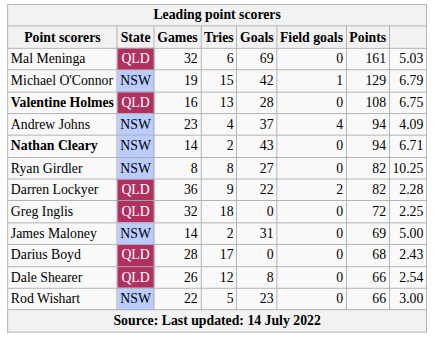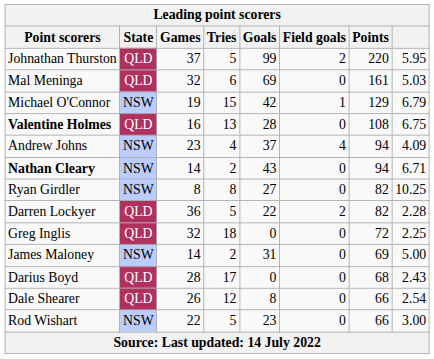 <table class="wikitable sortable" style="margin: 1em auto; text-align:right">
 <tr>
 <th colspan=8>Leading point scorers</th>
 </tr>
 <tr>
 <th>Point scorers</th>
 <th>State</th>
 <th>Games</th>
 <th>Tries</th>
 <th>Goals</th>
 <th>Field goals</th>
 <th>Points</th>
 <th></th>
+</tr>
+<tr>
+<td align=left>Johnathan Thurston</td>
+<td style="background:#b03060; color:white; text-align:center">QLD</td>
+<td>37</td>
+<td>5</td>
+<td>99</td>
+<td>2</td>
+<td>220</td>
+<td>5.95</td>
 </tr>
 <tr>
 <td align=left>Mal Meninga</td>
 <td style="background:#b03060; color:white; text-align:center">QLD</td>
 <td>32</td>
 <td>6</td>
 <td>69</td>
 <td>0</td>
 <td>161</td>
 <td>5.03</td>
 </tr>
 <tr>
 <td align=left>Michael O'Connor</td>
 <td style="background:#bcf; text-align:center">NSW</td>
 <td>19</td>
 <td>15</td>
 <td>42</td>
 <td>1</td>
 <td>129</td>
 <td>6.79</td>
 </tr>
 <tr>
 <td align="left"><strong>Valentine Holmes</strong></td>
 <td style="background:#b03060; color:white; text-align:center">QLD</td>
 <td>16</td>
 <td>13</td>
 <td>28</td>
 <td>0</td>
 <td>108</td>
 <td>6.75</td>
 </tr>
 <tr>
 <td align=left>Andrew Johns</td>
 <td style="background:#bcf; text-align:center">NSW</td>
 <td>23</td>
 <td>4</td>
 <td>37</td>
 <td>4</td>
 <td>94</td>
 <td>4.09</td>
 </tr>
 <tr>
 <td align=left><strong>Nathan Cleary</strong></td>
 <td style="background:#bcf; text-align:center">NSW</td>
 <td>14</td>
 <td>2</td>
 <td>43</td>
 <td>0</td>
 <td>94</td>
 <td>6.71</td>
 </tr>
 <tr>
 <td align=left>Ryan Girdler</td>
 <td style="background:#bcf; text-align:center">NSW</td>
 <td>8</td>
 <td>8</td>
 <td>27</td>
 <td>0</td>
 <td>82</td>
 <td>10.25</td>
 </tr>
 <tr>
 <td align="left">Darren Lockyer</td>
 <td style="background:#b03060; color:white; text-align:center">QLD</td>
 <td>36</td>
-<td>9</td>
+<td>5</td>
 <td>22</td>
 <td>2</td>
 <td>82</td>
 <td>2.28</td>
 </tr>
 <tr>
 <td align=left>Greg Inglis</td>
 <td style="background:#b03060; color:white; text-align:center">QLD</td>
 <td>32</td>
 <td>18</td>
 <td>0</td>
 <td>0</td>
 <td>72</td>
 <td>2.25</td>
 </tr>
 <tr>
 <td align=left>James Maloney</td>
 <td style="background:#bcf; text-align:center">NSW</td>
 <td>14</td>
 <td>2</td>
 <td>31</td>
 <td>0</td>
 <td>69</td>
 <td>5.00</td>
 </tr>
 <tr>
 <td align=left>Darius Boyd</td>
 <td style="background:#b03060; color:white; text-align:center">QLD</td>
 <td>28</td>
 <td>17</td>
 <td>0</td>
 <td>0</td>
 <td>68</td>
 <td>2.43</td>
 </tr>
 <tr>
 <td align=left>Dale Shearer</td>
 <td style="background:#b03060; color:white; text-align:center">QLD</td>
 <td>26</td>
 <td>12</td>
 <td>8</td>
 <td>0</td>
 <td>66</td>
 <td>2.54</td>
 </tr>
 <tr>
 <td align=left>Rod Wishart</td>
 <td style="background:#bcf; text-align:center">NSW</td>
 <td>22</td>
 <td>5</td>
 <td>23</td>
 <td>0</td>
 <td>66</td>
 <td>3.00</td>
 </tr>
 <tr>
 <th colspan=8>Source:  Last updated: 14 July 2022</th>
 </tr>
 </table>
